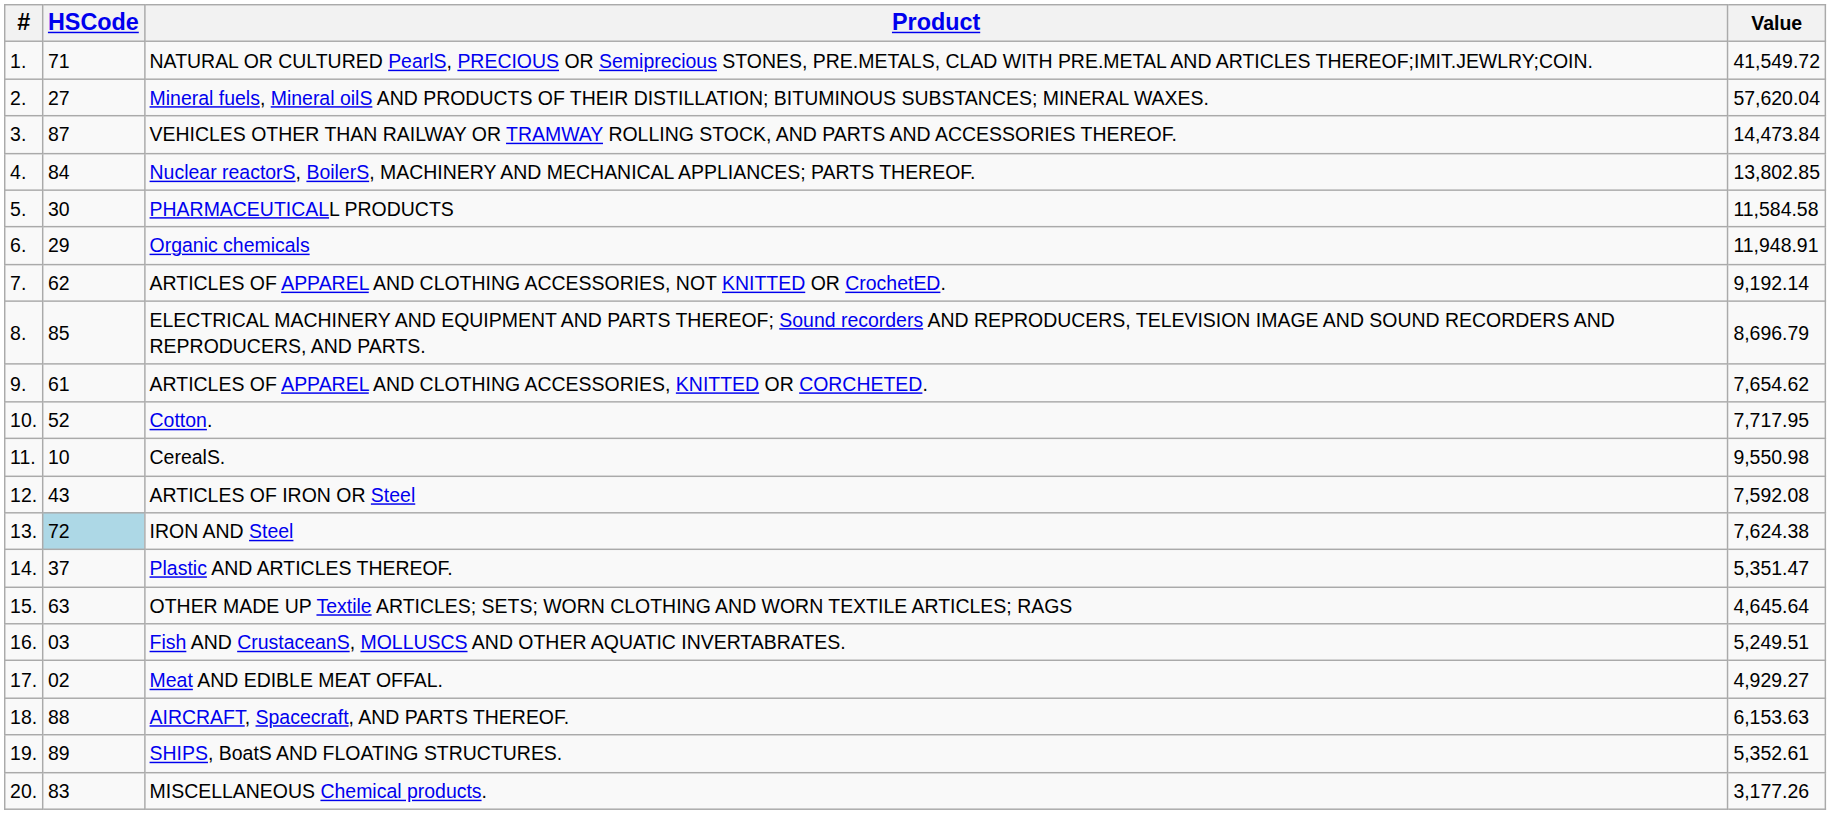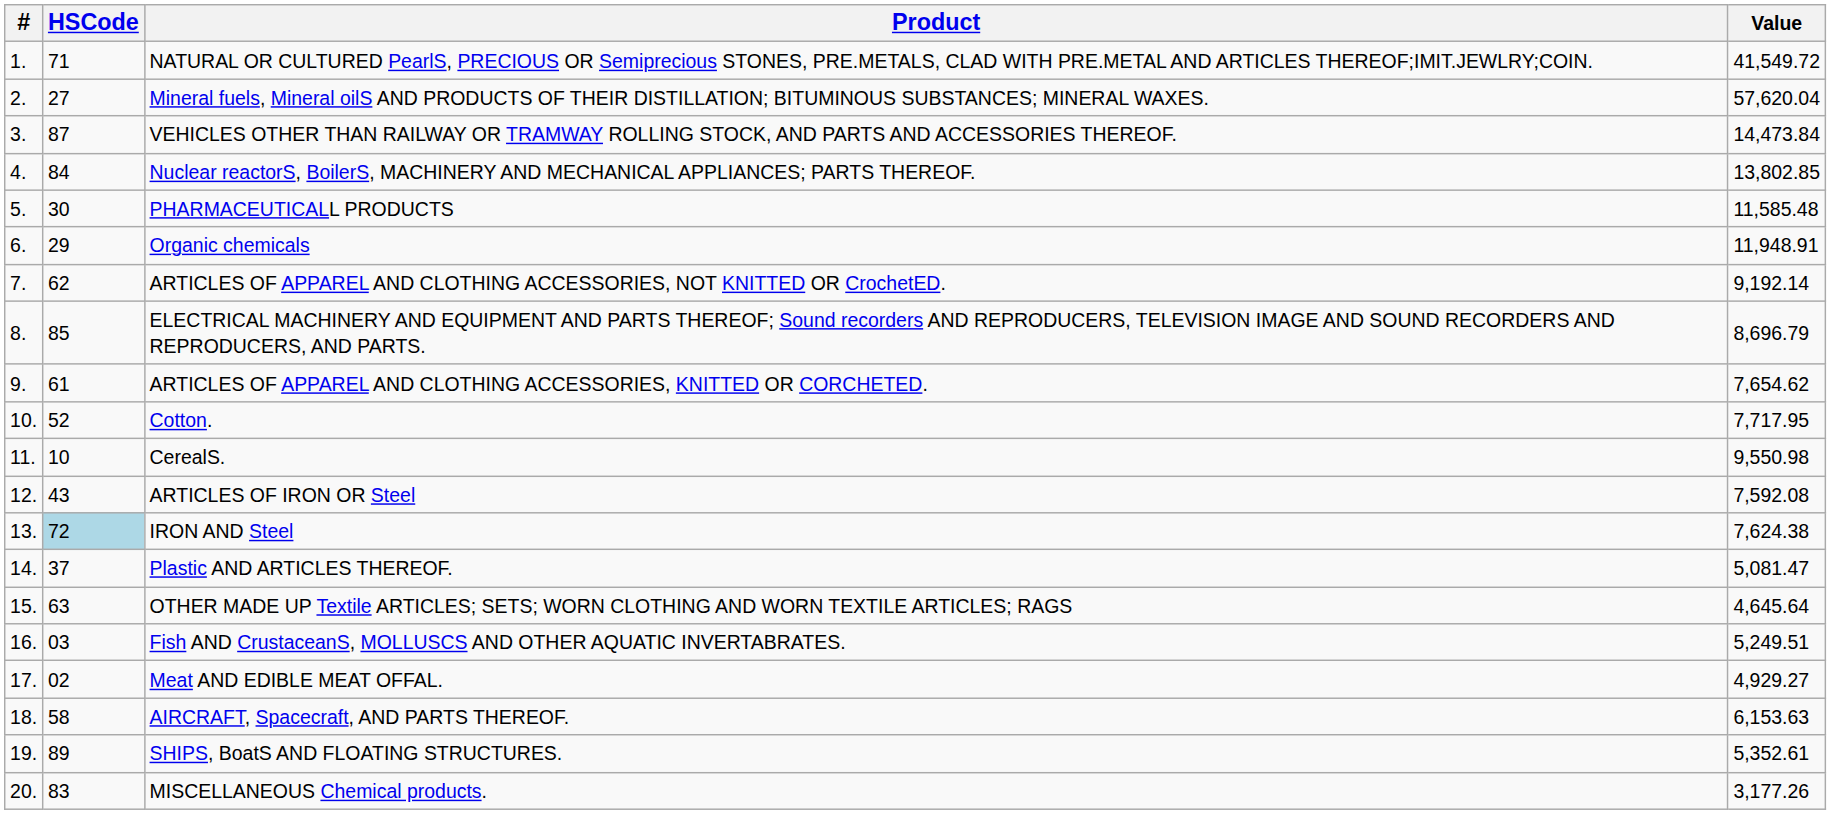 <table class="wikitable">
 <tr>
 <th>#</th>
 <th><a href='#'>HSCode</a></th>
 <th><a href='#'>Product</a></th>
 <th><small>Value</small></th>
 </tr>
 <tr>
 <td><small>1.</small></td>
 <td><small>71</small></td>
 <td><small>NATURAL OR CULTURED <a href='#'>PearlS</a>, <a href='#'>PRECIOUS</a> OR <a href='#'>Semiprecious</a> STONES, PRE.METALS, CLAD WITH PRE.METAL AND ARTICLES THEREOF;IMIT.JEWLRY;COIN.  </small></td>
 <td><small>41,549.72</small></td>
 </tr>
 <tr>
 <td><small>2.</small></td>
 <td><small>27</small></td>
 <td><small><a href='#'>Mineral fuels</a>, <a href='#'>Mineral oilS</a> AND PRODUCTS OF THEIR DISTILLATION; BITUMINOUS SUBSTANCES; MINERAL WAXES.  </small></td>
 <td><small>57,620.04</small></td>
 </tr>
 <tr>
 <td><small>3.</small></td>
 <td><small>87</small></td>
 <td><small>VEHICLES OTHER THAN RAILWAY OR <a href='#'>TRAMWAY</a> ROLLING STOCK, AND PARTS AND ACCESSORIES THEREOF.  </small></td>
 <td><small>14,473.84</small></td>
 </tr>
 <tr>
 <td><small>4.</small></td>
 <td><small>84</small></td>
 <td><small><a href='#'>Nuclear reactorS</a>, <a href='#'>BoilerS</a>, MACHINERY AND MECHANICAL APPLIANCES; PARTS THEREOF.  </small></td>
 <td><small>13,802.85</small></td>
 </tr>
 <tr>
 <td><small>5.</small></td>
 <td><small>30</small></td>
 <td><small><a href='#'>PHARMACEUTICAL</a>L PRODUCTS  </small></td>
-<td><small>11,584.58</small></td>
+<td><small>11,585.48</small></td>
 </tr>
 <tr>
 <td><small>6.</small></td>
 <td><small>29</small></td>
 <td><small><a href='#'>Organic chemicals</a>  </small></td>
 <td><small>11,948.91</small></td>
 </tr>
 <tr>
 <td><small>7.</small></td>
 <td><small>62</small></td>
 <td><small>ARTICLES OF <a href='#'>APPAREL</a> AND CLOTHING ACCESSORIES, NOT <a href='#'>KNITTED</a> OR <a href='#'>CrochetED</a>.  </small></td>
 <td><small>9,192.14</small></td>
 </tr>
 <tr>
 <td><small>8.</small></td>
 <td><small>85</small></td>
 <td><small>ELECTRICAL MACHINERY AND EQUIPMENT AND PARTS THEREOF; <a href='#'>Sound recorders</a> AND REPRODUCERS, TELEVISION IMAGE AND SOUND RECORDERS AND REPRODUCERS, AND PARTS.  </small></td>
 <td><small>8,696.79</small></td>
 </tr>
 <tr>
 <td><small>9.</small></td>
 <td><small>61</small></td>
 <td><small>ARTICLES OF <a href='#'>APPAREL</a> AND CLOTHING ACCESSORIES, <a href='#'>KNITTED</a> OR <a href='#'>CORCHETED</a>.  </small></td>
 <td><small>7,654.62</small></td>
 </tr>
 <tr>
 <td><small>10.</small></td>
 <td><small>52</small></td>
 <td><small><a href='#'>Cotton</a>. </small></td>
 <td><small>7,717.95</small></td>
 </tr>
 <tr>
 <td><small>11.</small></td>
 <td><small>10</small></td>
 <td><small>CerealS. </small></td>
 <td><small>9,550.98</small></td>
 </tr>
 <tr>
 <td><small>12.</small></td>
 <td><small>43</small></td>
 <td><small>ARTICLES OF IRON OR <a href='#'>Steel</a>  </small></td>
 <td><small>7,592.08</small></td>
 </tr>
 <tr>
 <td><small>13.</small></td>
 <td style="background: lightblue;"><small>72</small></td>
 <td><small>IRON AND <a href='#'>Steel</a>  </small></td>
 <td><small>7,624.38</small></td>
 </tr>
 <tr>
 <td><small>14.</small></td>
 <td><small>37</small></td>
 <td><small><a href='#'>Plastic</a> AND ARTICLES THEREOF.  </small></td>
-<td><small>5,351.47</small></td>
+<td><small>5,081.47</small></td>
 </tr>
 <tr>
 <td><small>15.</small></td>
 <td><small>63</small></td>
 <td><small>OTHER MADE UP <a href='#'>Textile</a> ARTICLES; SETS; WORN CLOTHING AND WORN TEXTILE ARTICLES; RAGS   </small></td>
 <td><small>4,645.64</small></td>
 </tr>
 <tr>
 <td><small>16.</small></td>
 <td><small>03</small></td>
 <td><small><a href='#'>Fish</a> AND <a href='#'>CrustaceanS</a>, <a href='#'>MOLLUSCS</a> AND OTHER AQUATIC INVERTABRATES.  </small></td>
 <td><small>5,249.51</small></td>
 </tr>
 <tr>
 <td><small>17.</small></td>
 <td><small>02</small></td>
 <td><small><a href='#'>Meat</a> AND EDIBLE MEAT OFFAL.  </small></td>
 <td><small>4,929.27</small></td>
 </tr>
 <tr>
 <td><small>18.</small></td>
-<td><small>88</small></td>
+<td><small>58</small></td>
 <td><small><a href='#'>AIRCRAFT</a>, <a href='#'>Spacecraft</a>, AND PARTS THEREOF.  </small></td>
 <td><small>6,153.63</small></td>
 </tr>
 <tr>
 <td><small>19.</small></td>
 <td><small>89</small></td>
 <td><small><a href='#'>SHIPS</a>, BoatS AND FLOATING STRUCTURES.  </small></td>
 <td><small>5,352.61</small></td>
 </tr>
 <tr>
 <td><small>20.</small></td>
 <td><small>83</small></td>
 <td><small>MISCELLANEOUS <a href='#'>Chemical products</a>.  </small></td>
 <td><small>3,177.26</small></td>
 </tr>
 </table>
